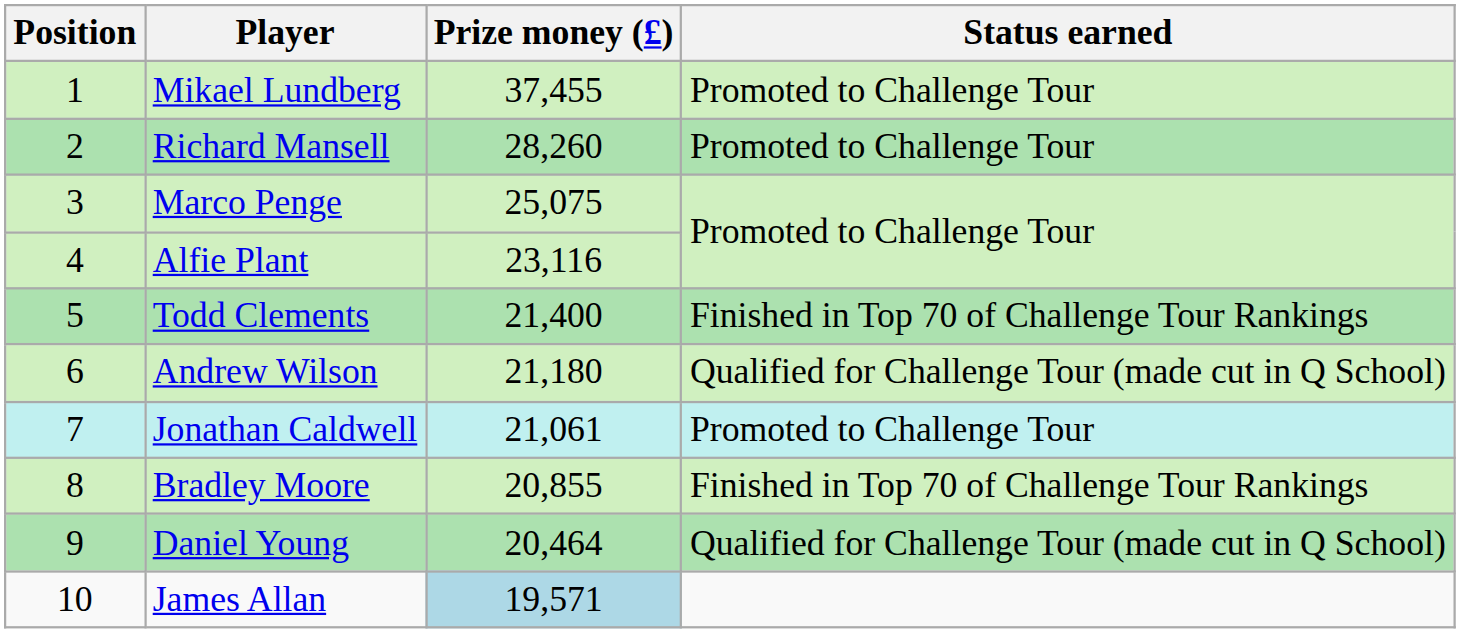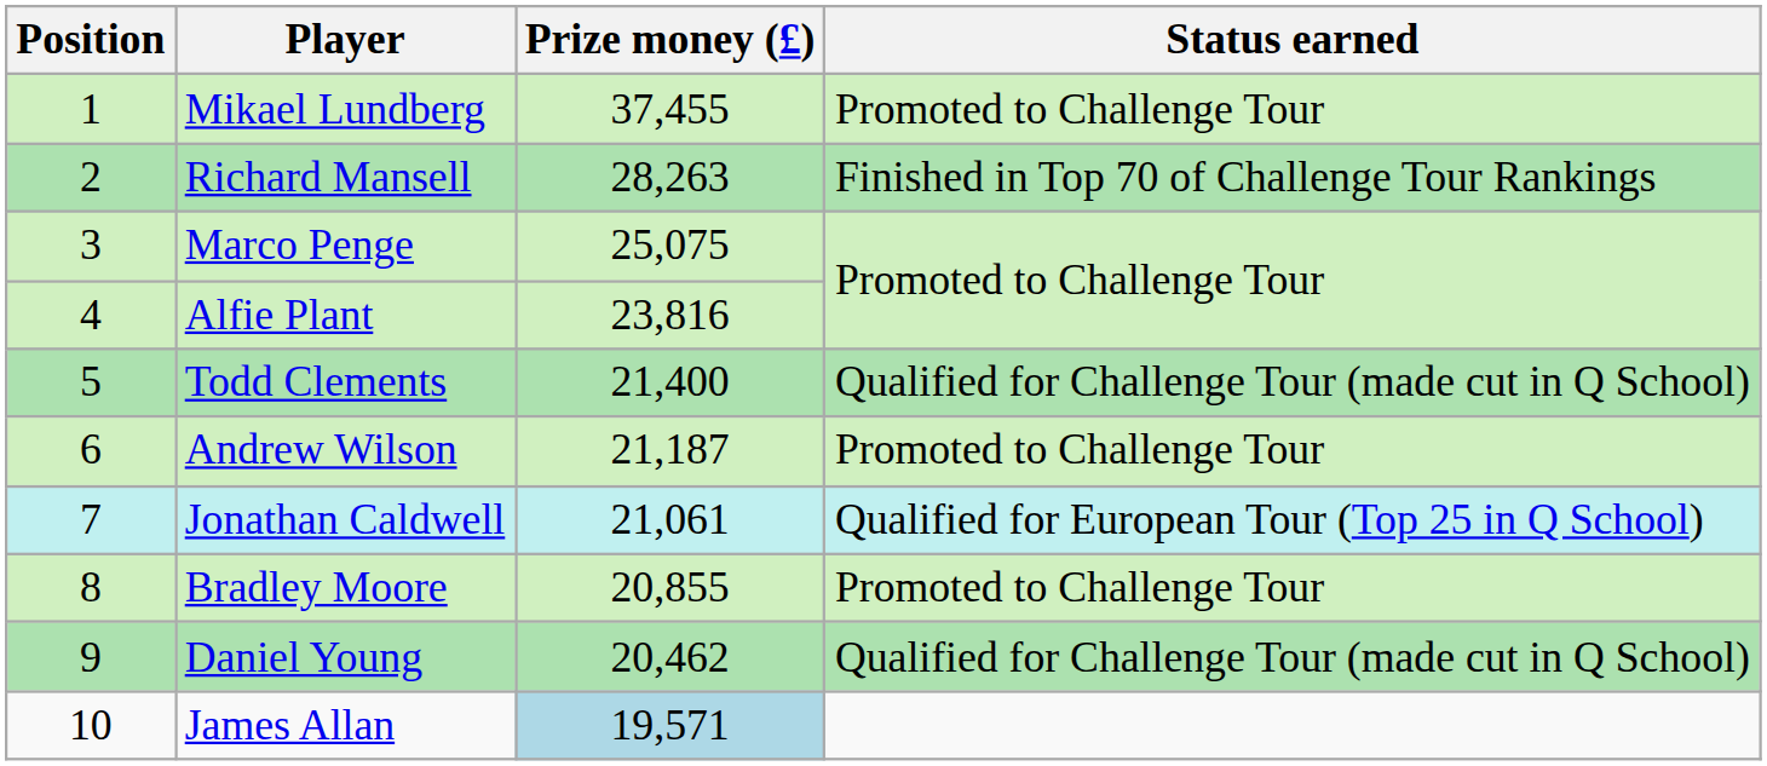 <table class="wikitable">
 <tr>
 <th>Position</th>
 <th>Player</th>
 <th>Prize money (<a href='#'>£</a>)</th>
 <th>Status earned</th>
 </tr>
 <tr style="background:#D0F0C0;">
 <td align=center>1</td>
 <td> <a href='#'>Mikael Lundberg</a></td>
 <td align=center>37,455</td>
 <td>Promoted to Challenge Tour</td>
 </tr>
 <tr style="background:#ACE1AF;">
 <td align=center>2</td>
 <td> <a href='#'>Richard Mansell</a></td>
-<td align=center>28,260</td>
-<td>Promoted to Challenge Tour</td>
+<td align=center>28,263</td>
+<td>Finished in Top 70 of Challenge Tour Rankings</td>
 </tr>
 <tr style="background:#D0F0C0;">
 <td align=center>3</td>
 <td> <a href='#'>Marco Penge</a></td>
 <td align=center>25,075</td>
 <td rowspan=2>Promoted to Challenge Tour</td>
 </tr>
 <tr style="background:#D0F0C0;">
 <td align=center>4</td>
 <td> <a href='#'>Alfie Plant</a></td>
-<td align=center>23,116</td>
+<td align=center>23,816</td>
 </tr>
 <tr style="background:#ACE1AF;">
 <td align=center>5</td>
 <td> <a href='#'>Todd Clements</a></td>
 <td align=center>21,400</td>
-<td>Finished in Top 70 of Challenge Tour Rankings</td>
+<td>Qualified for Challenge Tour (made cut in Q School)</td>
 </tr>
 <tr style="background:#D0F0C0;">
 <td align=center>6</td>
 <td> <a href='#'>Andrew Wilson</a></td>
-<td align=center>21,180</td>
-<td>Qualified for Challenge Tour (made cut in Q School)</td>
+<td align=center>21,187</td>
+<td>Promoted to Challenge Tour</td>
 </tr>
 <tr style="background:#C0F0F0;">
 <td align=center>7</td>
 <td> <a href='#'>Jonathan Caldwell</a></td>
 <td align=center>21,061</td>
-<td>Promoted to Challenge Tour</td>
+<td>Qualified for European Tour (<a href='#'>Top 25 in Q School</a>)</td>
 </tr>
 <tr style="background:#D0F0C0;">
 <td align=center>8</td>
 <td> <a href='#'>Bradley Moore</a></td>
 <td align=center>20,855</td>
-<td>Finished in Top 70 of Challenge Tour Rankings</td>
+<td>Promoted to Challenge Tour</td>
 </tr>
 <tr style="background:#ACE1AF;">
 <td align=center>9</td>
 <td> <a href='#'>Daniel Young</a></td>
-<td align=center>20,464</td>
+<td align=center>20,462</td>
 <td>Qualified for Challenge Tour (made cut in Q School)</td>
 </tr>
 <tr>
 <td align=center>10</td>
 <td> <a href='#'>James Allan</a></td>
 <td align=center style="background: lightblue;">19,571</td>
 <td></td>
 </tr>
 </table>
